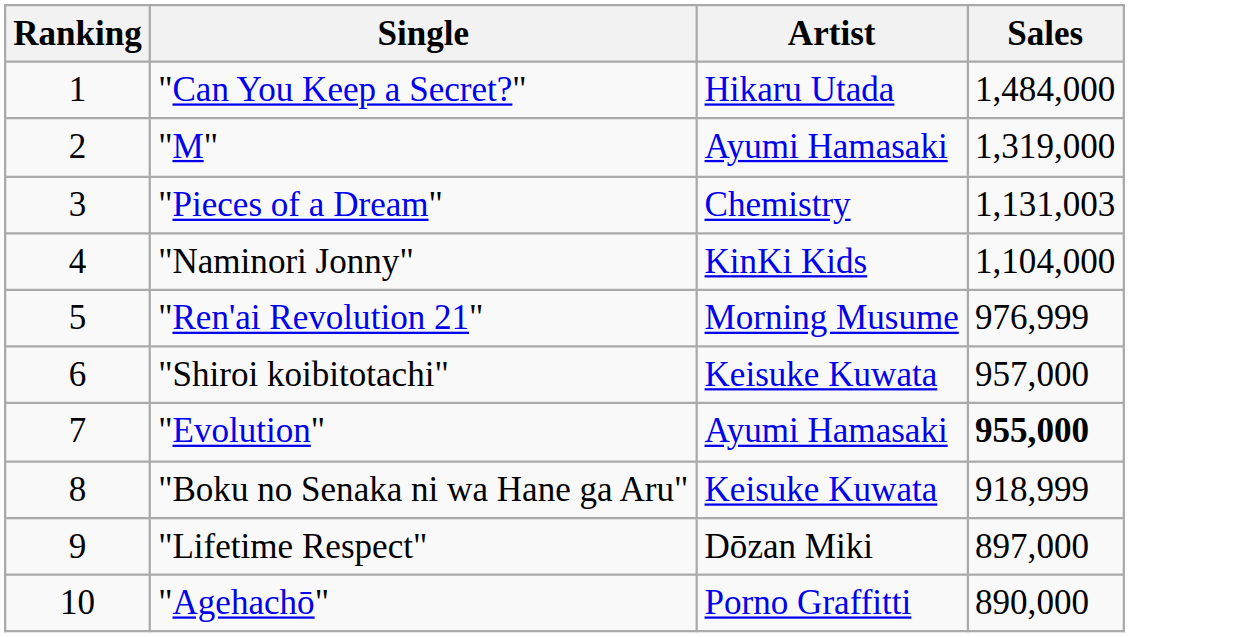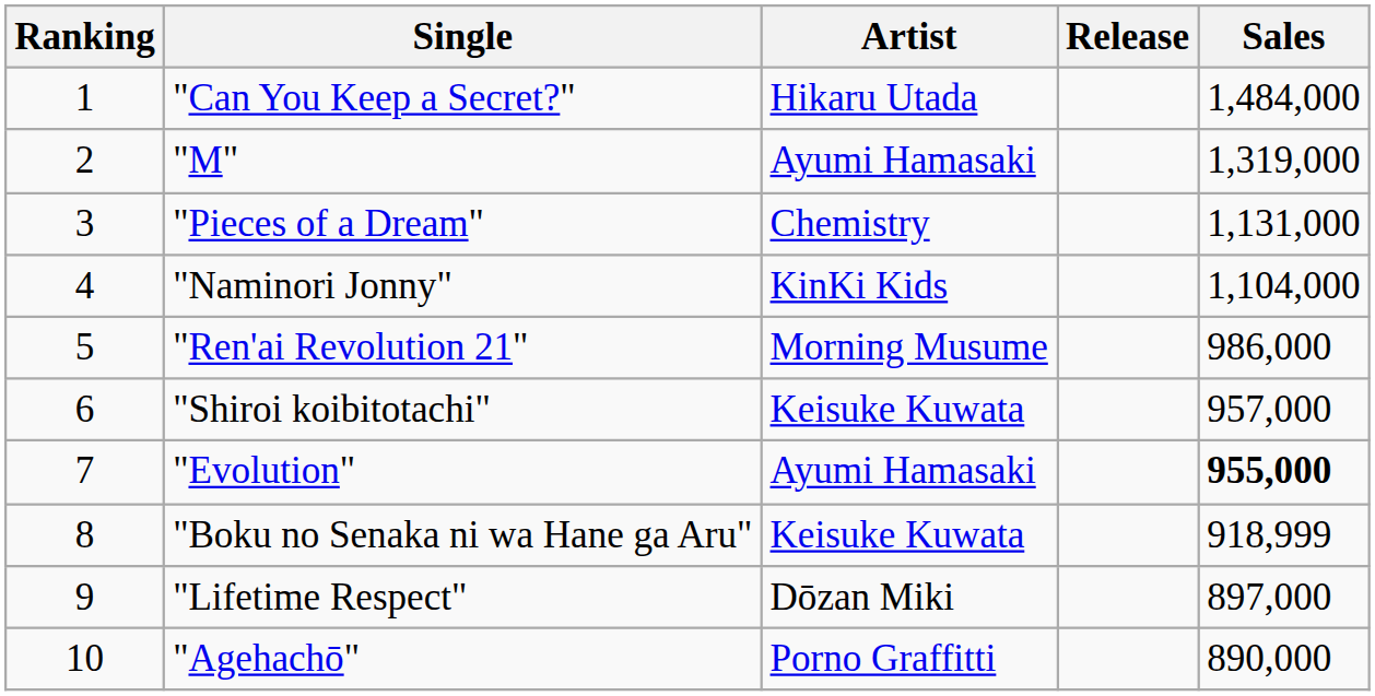 <table class="wikitable sortable" style="font-size:97%;">
 <tr>
 <th>Ranking</th>
 <th>Single</th>
 <th>Artist</th>
+<th>Release</th>
 <th>Sales</th>
 </tr>
 <tr>
 <td align="center">1</td>
 <td>"<a href='#'>Can You Keep a Secret?</a>"</td>
 <td><a href='#'>Hikaru Utada</a></td>
+<td></td>
 <td>1,484,000</td>
 </tr>
 <tr>
 <td align="center">2</td>
 <td>"<a href='#'>M</a>"</td>
 <td><a href='#'>Ayumi Hamasaki</a></td>
+<td></td>
 <td>1,319,000</td>
 </tr>
 <tr>
 <td align="center">3</td>
 <td>"<a href='#'>Pieces of a Dream</a>"</td>
 <td><a href='#'>Chemistry</a></td>
-<td>1,131,003</td>
+<td></td>
+<td>1,131,000</td>
 </tr>
 <tr>
 <td align="center">4</td>
 <td>"Naminori Jonny"</td>
 <td><a href='#'>KinKi Kids</a></td>
+<td></td>
 <td>1,104,000</td>
 </tr>
 <tr>
 <td align="center">5</td>
 <td>"<a href='#'>Ren'ai Revolution 21</a>"</td>
 <td><a href='#'>Morning Musume</a></td>
-<td>976,999</td>
+<td></td>
+<td>986,000</td>
 </tr>
 <tr>
 <td align="center">6</td>
 <td>"Shiroi koibitotachi"</td>
 <td><a href='#'>Keisuke Kuwata</a></td>
+<td></td>
 <td>957,000</td>
 </tr>
 <tr>
 <td align="center">7</td>
 <td>"<a href='#'>Evolution</a>"</td>
 <td><a href='#'>Ayumi Hamasaki</a></td>
+<td></td>
 <td><strong>955,000</strong></td>
 </tr>
 <tr>
 <td align="center">8</td>
 <td>"Boku no Senaka ni wa Hane ga Aru"</td>
 <td><a href='#'>Keisuke Kuwata</a></td>
+<td></td>
 <td>918,999</td>
 </tr>
 <tr>
 <td align="center">9</td>
 <td>"Lifetime Respect"</td>
 <td>Dōzan Miki</td>
+<td></td>
 <td>897,000</td>
 </tr>
 <tr>
 <td align="center">10</td>
 <td>"<a href='#'>Agehachō</a>"</td>
 <td><a href='#'>Porno Graffitti</a></td>
+<td></td>
 <td>890,000</td>
 </tr>
 </table>
